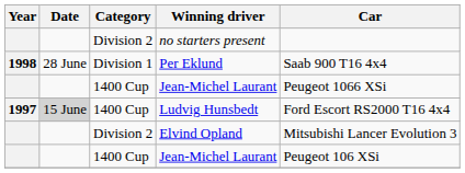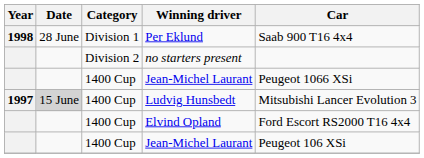 <table class="wikitable" style="font-size:95%">
 <tr>
 <th>Year</th>
 <th>Date</th>
 <th>Category</th>
 <th>Winning driver</th>
 <th>Car</th>
 </tr>
 <tr>
+<th>1998</th>
+<td>28 June</td>
+<td>Division 1</td>
+<td> <a href='#'>Per Eklund</a></td>
+<td>Saab 900 T16 4x4</td>
+</tr>
+<tr>
 <th></th>
 <td></td>
 <td>Division 2</td>
 <td><em>no starters present</em></td>
 <td></td>
-</tr>
-<tr>
-<th>1998</th>
-<td>28 June</td>
-<td>Division 1</td>
-<td> <a href='#'>Per Eklund</a></td>
-<td>Saab 900 T16 4x4</td>
 </tr>
 <tr>
 <th></th>
 <td></td>
 <td>1400 Cup</td>
 <td> <a href='#'>Jean-Michel Laurant</a></td>
 <td>Peugeot 1066 XSi</td>
 </tr>
 <tr>
 <th>1997</th>
 <td style="background: lightgrey;">15 June</td>
 <td>1400 Cup</td>
 <td> <a href='#'>Ludvig Hunsbedt</a></td>
-<td>Ford Escort RS2000 T16 4x4</td>
+<td>Mitsubishi Lancer Evolution 3</td>
 </tr>
 <tr>
 <th></th>
 <td></td>
-<td>Division 2</td>
+<td>1400 Cup</td>
 <td> <a href='#'>Elvind Opland</a></td>
-<td>Mitsubishi Lancer Evolution 3</td>
+<td>Ford Escort RS2000 T16 4x4</td>
 </tr>
 <tr>
 <th></th>
 <td></td>
 <td>1400 Cup</td>
 <td> <a href='#'>Jean-Michel Laurant</a></td>
 <td>Peugeot 106 XSi</td>
 </tr>
 <tr>
 </tr>
 </table>
